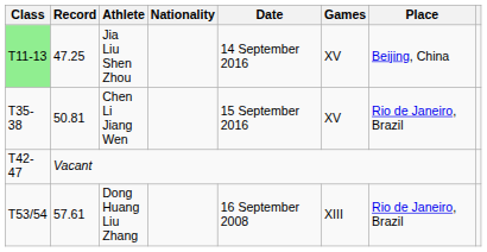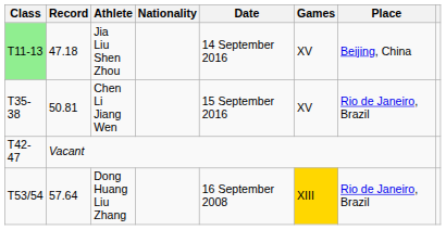 <table class="wikitable">
 <tr>
 <th>Class</th>
 <th>Record</th>
 <th>Athlete</th>
 <th>Nationality</th>
 <th>Date</th>
 <th>Games</th>
 <th>Place</th>
 <th></th>
 </tr>
 <tr>
 <td style="background: lightgreen;">T11-13</td>
-<td>47.25</td>
+<td>47.18</td>
 <td>Jia<br>Liu<br>Shen<br>Zhou</td>
 <td></td>
 <td>14 September 2016</td>
 <td>XV</td>
 <td><a href='#'>Beijing</a>, China</td>
 <td></td>
 </tr>
 <tr>
 <td>T35-38</td>
 <td>50.81</td>
 <td>Chen<br>Li<br>Jiang<br>Wen</td>
 <td></td>
 <td>15 September 2016</td>
 <td>XV</td>
 <td><a href='#'>Rio de Janeiro</a>, Brazil</td>
 <td></td>
 </tr>
 <tr>
 <td>T42-47</td>
 <td colspan="6"><em>Vacant</em></td>
 <td></td>
 </tr>
 <tr>
 <td>T53/54</td>
-<td>57.61</td>
+<td>57.64</td>
 <td>Dong<br>Huang<br>Liu<br>Zhang</td>
 <td></td>
 <td>16 September 2008</td>
-<td>XIII</td>
+<td style="background: gold;">XIII</td>
 <td><a href='#'>Rio de Janeiro</a>, Brazil</td>
 <td></td>
 </tr>
 </table>
